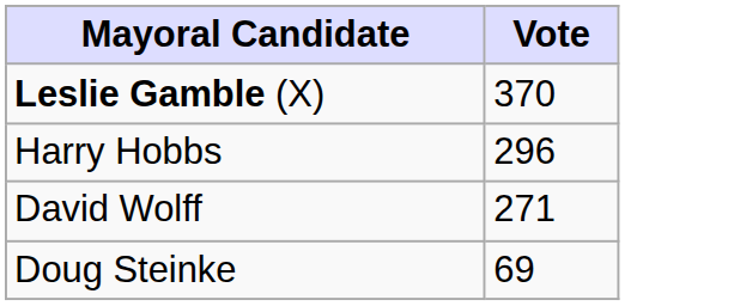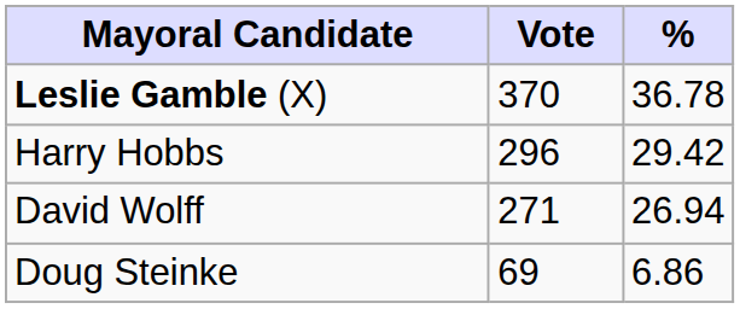 <table class="wikitable">
 <tr>
 <th style="background:#ddf; width:200px;">Mayoral Candidate</th>
 <th style="background:#ddf; width:50px;">Vote</th>
+<th style="background:#ddf; width:30px;">%</th>
 </tr>
 <tr>
 <td><strong>Leslie Gamble</strong> (X)</td>
 <td>370</td>
+<td>36.78</td>
 </tr>
 <tr>
 <td>Harry Hobbs</td>
 <td>296</td>
+<td>29.42</td>
 </tr>
 <tr>
 <td>David Wolff</td>
 <td>271</td>
+<td>26.94</td>
 </tr>
 <tr>
 <td>Doug Steinke</td>
 <td>69</td>
+<td>6.86</td>
 </tr>
 </table>
